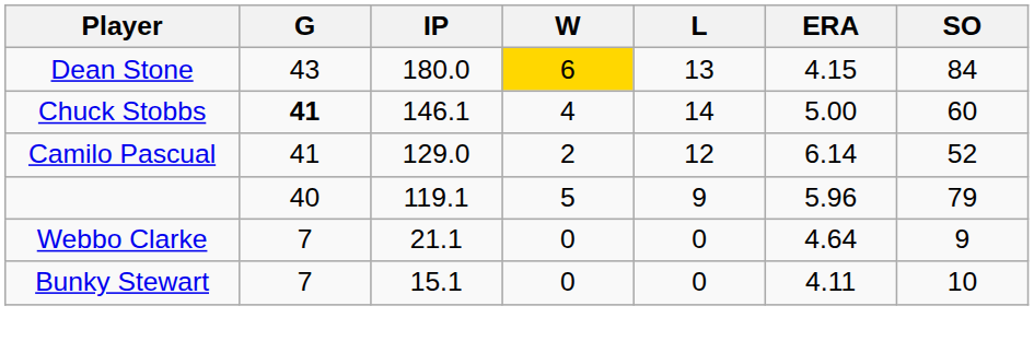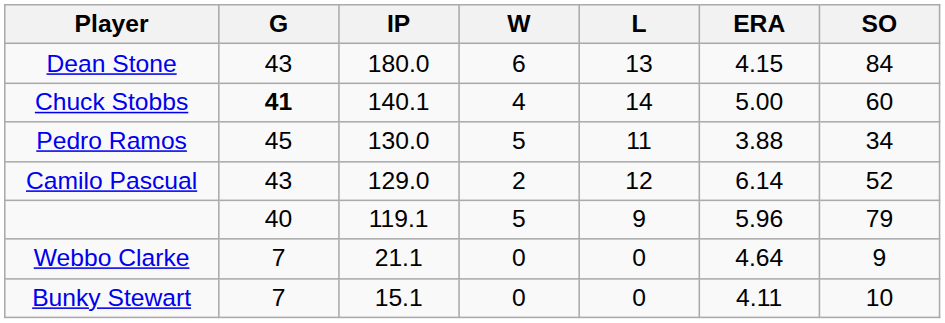 <table class="wikitable sortable">
 <tr>
 <th bgcolor="#DDDDFF" width="16%">Player</th>
 <th bgcolor="#DDDDFF" width="9%">G</th>
 <th bgcolor="#DDDDFF" width="9%">IP</th>
 <th bgcolor="#DDDDFF" width="9%">W</th>
 <th bgcolor="#DDDDFF" width="9%">L</th>
 <th bgcolor="#DDDDFF" width="9%">ERA</th>
 <th bgcolor="#DDDDFF" width="9%">SO</th>
 </tr>
 <tr align="center">
 <td><a href='#'>Dean Stone</a></td>
 <td>43</td>
 <td>180.0</td>
-<td style="background: gold;">6</td>
+<td>6</td>
 <td>13</td>
 <td>4.15</td>
 <td>84</td>
 </tr>
 <tr align=center>
 <td><a href='#'>Chuck Stobbs</a></td>
 <td><strong>41</strong></td>
-<td>146.1</td>
+<td>140.1</td>
 <td>4</td>
 <td>14</td>
 <td>5.00</td>
 <td>60</td>
 </tr>
 <tr align=center>
+<td><a href='#'>Pedro Ramos</a></td>
+<td>45</td>
+<td>130.0</td>
+<td>5</td>
+<td>11</td>
+<td>3.88</td>
+<td>34</td>
+</tr>
+<tr align=center>
 <td><a href='#'>Camilo Pascual</a></td>
-<td>41</td>
+<td>43</td>
 <td>129.0</td>
 <td>2</td>
 <td>12</td>
 <td>6.14</td>
 <td>52</td>
 </tr>
 <tr align=center>
 <td></td>
 <td>40</td>
 <td>119.1</td>
 <td>5</td>
 <td>9</td>
 <td>5.96</td>
 <td>79</td>
 </tr>
 <tr align="center">
 <td><a href='#'>Webbo Clarke</a></td>
 <td>7</td>
 <td>21.1</td>
 <td>0</td>
 <td>0</td>
 <td>4.64</td>
 <td>9</td>
 </tr>
 <tr align=center>
 <td><a href='#'>Bunky Stewart</a></td>
 <td>7</td>
 <td>15.1</td>
 <td>0</td>
 <td>0</td>
 <td>4.11</td>
 <td>10</td>
 </tr>
 </table>
